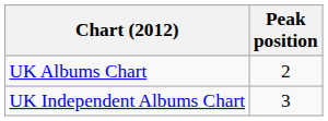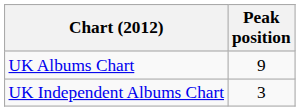 <table class="wikitable sortable plainrowheaders">
 <tr>
 <th scope="col">Chart (2012)</th>
 <th scope="col">Peak<br>position</th>
 </tr>
 <tr>
 <td><a href='#'>UK Albums Chart</a></td>
-<td style="text-align:center;">2</td>
+<td style="text-align:center;">9</td>
 </tr>
 <tr>
 <td><a href='#'>UK Independent Albums Chart</a></td>
 <td style="text-align:center;">3</td>
 </tr>
 </table>
